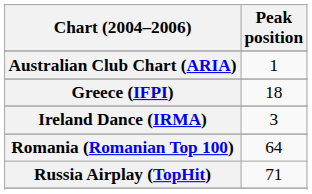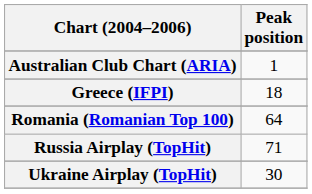 <table class="wikitable sortable plainrowheaders" style="text-align:center">
 <tr>
 <th>Chart (2004–2006)</th>
 <th>Peak<br>position</th>
 </tr>
 <tr>
 </tr>
 <tr>
 <th scope="row">Australian Club Chart (<a href='#'>ARIA</a>)</th>
 <td>1</td>
 </tr>
 <tr>
 </tr>
 <tr>
 </tr>
 <tr>
 </tr>
 <tr>
 </tr>
 <tr>
 </tr>
 <tr>
 </tr>
 <tr>
 <th scope="row">Greece (<a href='#'>IFPI</a>)</th>
 <td>18</td>
 </tr>
 <tr>
 </tr>
 <tr>
 </tr>
 <tr>
 </tr>
 <tr>
-<th scope="row">Ireland Dance (<a href='#'>IRMA</a>)</th>
-<td>3</td>
-</tr>
-<tr>
 </tr>
 <tr>
 </tr>
 <tr>
 </tr>
 <tr>
 <th scope="row">Romania (<a href='#'>Romanian Top 100</a>)</th>
 <td>64</td>
 </tr>
 <tr>
 <th scope="row">Russia Airplay (<a href='#'>TopHit</a>)</th>
 <td>71</td>
 </tr>
 <tr>
 </tr>
 <tr>
 </tr>
 <tr>
 </tr>
 <tr>
 </tr>
 <tr>
+<th scope="row">Ukraine Airplay (<a href='#'>TopHit</a>)</th>
+<td>30</td>
+</tr>
+<tr>
 </tr>
 </table>
